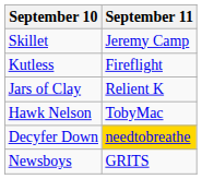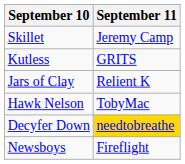 <table class="wikitable">
 <tr>
 <th>September 10</th>
 <th>September 11</th>
 </tr>
 <tr>
 <td><a href='#'>Skillet</a></td>
 <td><a href='#'>Jeremy Camp</a></td>
 </tr>
 <tr>
 <td><a href='#'>Kutless</a></td>
-<td><a href='#'>Fireflight</a></td>
+<td><a href='#'>GRITS</a></td>
 </tr>
 <tr>
 <td><a href='#'>Jars of Clay</a></td>
 <td><a href='#'>Relient K</a></td>
 </tr>
 <tr>
 <td><a href='#'>Hawk Nelson</a></td>
 <td><a href='#'>TobyMac</a></td>
 </tr>
 <tr>
 <td><a href='#'>Decyfer Down</a></td>
 <td style="background: gold;"><a href='#'>needtobreathe</a></td>
 </tr>
 <tr>
 <td><a href='#'>Newsboys</a></td>
-<td><a href='#'>GRITS</a></td>
+<td><a href='#'>Fireflight</a></td>
 </tr>
 </table>
